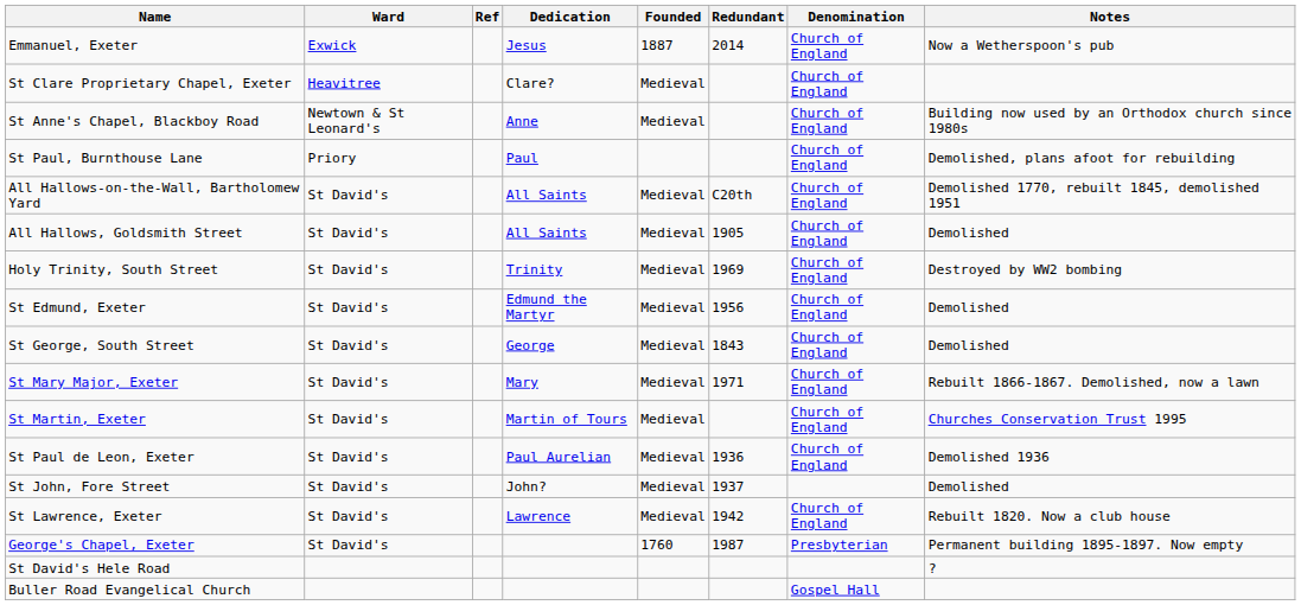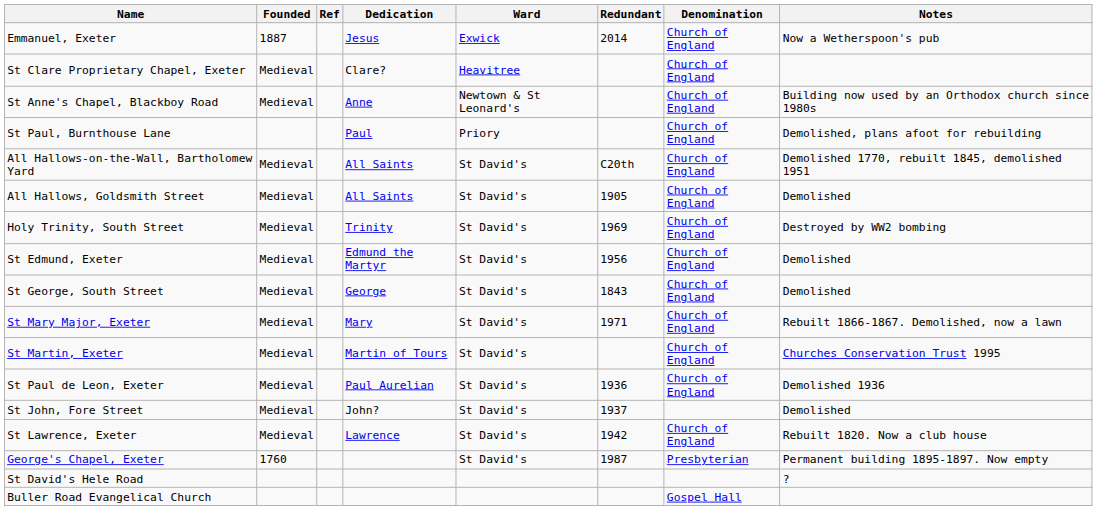 <table class="wikitable sortable">
 <tr>
 <th>Name</th>
-<th>Ward</th>
+<th>Founded</th>
 <th>Ref</th>
 <th>Dedication</th>
-<th>Founded</th>
+<th>Ward</th>
 <th>Redundant</th>
 <th>Denomination</th>
 <th>Notes</th>
 </tr>
 <tr>
 <td>Emmanuel, Exeter</td>
-<td><a href='#'>Exwick</a></td>
+<td>1887</td>
 <td></td>
 <td><a href='#'>Jesus</a></td>
-<td>1887</td>
+<td><a href='#'>Exwick</a></td>
 <td>2014</td>
 <td><a href='#'>Church of England</a></td>
 <td>Now a Wetherspoon's pub</td>
 </tr>
 <tr>
 <td>St Clare Proprietary Chapel, Exeter</td>
-<td><a href='#'>Heavitree</a></td>
+<td>Medieval</td>
 <td></td>
 <td>Clare?</td>
-<td>Medieval</td>
+<td><a href='#'>Heavitree</a></td>
 <td></td>
 <td><a href='#'>Church of England</a></td>
 <td></td>
 </tr>
 <tr>
 <td>St Anne's Chapel, Blackboy Road</td>
-<td>Newtown & St Leonard's</td>
+<td>Medieval</td>
 <td></td>
 <td><a href='#'>Anne</a></td>
-<td>Medieval</td>
+<td>Newtown & St Leonard's</td>
 <td></td>
 <td><a href='#'>Church of England</a></td>
 <td>Building now used by an Orthodox church since 1980s</td>
 </tr>
 <tr>
 <td>St Paul, Burnthouse Lane</td>
-<td>Priory</td>
+<td></td>
 <td></td>
 <td><a href='#'>Paul</a></td>
-<td></td>
+<td>Priory</td>
 <td></td>
 <td><a href='#'>Church of England</a></td>
 <td>Demolished, plans afoot for rebuilding</td>
 </tr>
 <tr>
 <td>All Hallows-on-the-Wall, Bartholomew Yard</td>
-<td>St David's</td>
+<td>Medieval</td>
 <td></td>
 <td><a href='#'>All Saints</a></td>
-<td>Medieval</td>
+<td>St David's</td>
 <td>C20th</td>
 <td><a href='#'>Church of England</a></td>
 <td>Demolished 1770, rebuilt 1845, demolished 1951</td>
 </tr>
 <tr>
 <td>All Hallows, Goldsmith Street</td>
-<td>St David's</td>
+<td>Medieval</td>
 <td></td>
 <td><a href='#'>All Saints</a></td>
-<td>Medieval</td>
+<td>St David's</td>
 <td>1905</td>
 <td><a href='#'>Church of England</a></td>
 <td>Demolished</td>
 </tr>
 <tr>
 <td>Holy Trinity, South Street</td>
-<td>St David's</td>
+<td>Medieval</td>
 <td></td>
 <td><a href='#'>Trinity</a></td>
-<td>Medieval</td>
+<td>St David's</td>
 <td>1969</td>
 <td><a href='#'>Church of England</a></td>
 <td>Destroyed by WW2 bombing</td>
 </tr>
 <tr>
 <td>St Edmund, Exeter</td>
-<td>St David's</td>
+<td>Medieval</td>
 <td></td>
 <td><a href='#'>Edmund the Martyr</a></td>
-<td>Medieval</td>
+<td>St David's</td>
 <td>1956</td>
 <td><a href='#'>Church of England</a></td>
 <td>Demolished</td>
 </tr>
 <tr>
 <td>St George, South Street</td>
-<td>St David's</td>
+<td>Medieval</td>
 <td></td>
 <td><a href='#'>George</a></td>
-<td>Medieval</td>
+<td>St David's</td>
 <td>1843</td>
 <td><a href='#'>Church of England</a></td>
 <td>Demolished</td>
 </tr>
 <tr>
 <td><a href='#'>St Mary Major, Exeter</a></td>
-<td>St David's</td>
+<td>Medieval</td>
 <td></td>
 <td><a href='#'>Mary</a></td>
-<td>Medieval</td>
+<td>St David's</td>
 <td>1971</td>
 <td><a href='#'>Church of England</a></td>
 <td>Rebuilt 1866-1867. Demolished, now a lawn</td>
 </tr>
 <tr>
 <td><a href='#'>St Martin, Exeter</a></td>
-<td>St David's</td>
+<td>Medieval</td>
 <td></td>
 <td><a href='#'>Martin of Tours</a></td>
-<td>Medieval</td>
+<td>St David's</td>
 <td></td>
 <td><a href='#'>Church of England</a></td>
 <td><a href='#'>Churches Conservation Trust</a> 1995</td>
 </tr>
 <tr>
 <td>St Paul de Leon, Exeter</td>
-<td>St David's</td>
+<td>Medieval</td>
 <td></td>
 <td><a href='#'>Paul Aurelian</a></td>
-<td>Medieval</td>
+<td>St David's</td>
 <td>1936</td>
 <td><a href='#'>Church of England</a></td>
 <td>Demolished 1936</td>
 </tr>
 <tr>
 <td>St John, Fore Street</td>
-<td>St David's</td>
+<td>Medieval</td>
 <td></td>
 <td>John?</td>
-<td>Medieval</td>
+<td>St David's</td>
 <td>1937</td>
 <td></td>
 <td>Demolished</td>
 </tr>
 <tr>
 <td>St Lawrence, Exeter</td>
-<td>St David's</td>
+<td>Medieval</td>
 <td></td>
 <td><a href='#'>Lawrence</a></td>
-<td>Medieval</td>
+<td>St David's</td>
 <td>1942</td>
 <td><a href='#'>Church of England</a></td>
 <td>Rebuilt 1820. Now a club house</td>
 </tr>
 <tr>
 <td><a href='#'>George's Chapel, Exeter</a></td>
-<td>St David's</td>
+<td>1760</td>
 <td></td>
 <td></td>
-<td>1760</td>
+<td>St David's</td>
 <td>1987</td>
 <td><a href='#'>Presbyterian</a></td>
 <td>Permanent building 1895-1897. Now empty</td>
 </tr>
 <tr>
 <td>St David's Hele Road</td>
 <td></td>
 <td></td>
 <td></td>
 <td></td>
 <td></td>
 <td></td>
 <td>?</td>
 </tr>
 <tr>
 <td>Buller Road Evangelical Church</td>
 <td></td>
 <td></td>
 <td></td>
 <td></td>
 <td></td>
 <td><a href='#'>Gospel Hall</a></td>
 <td></td>
 </tr>
 </table>
